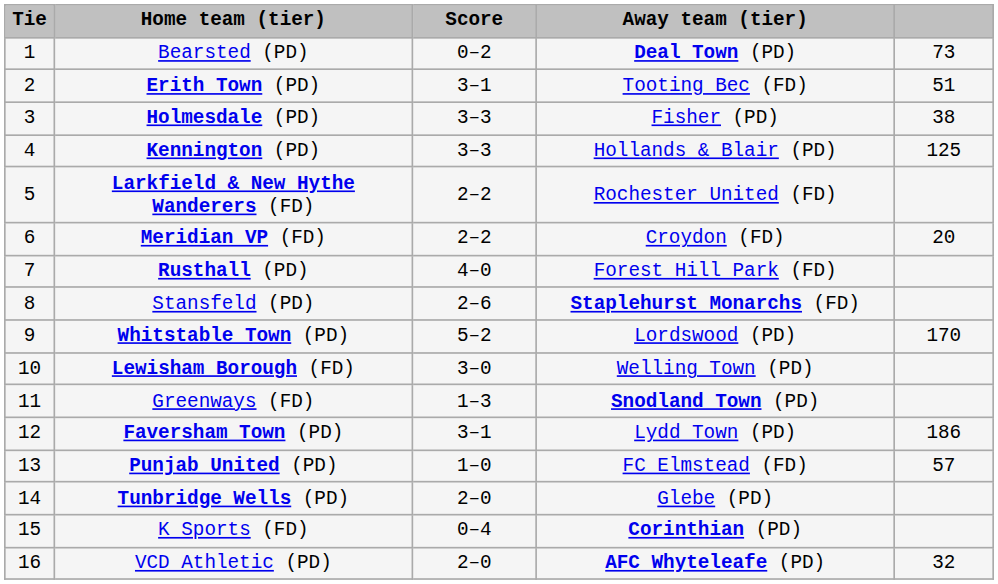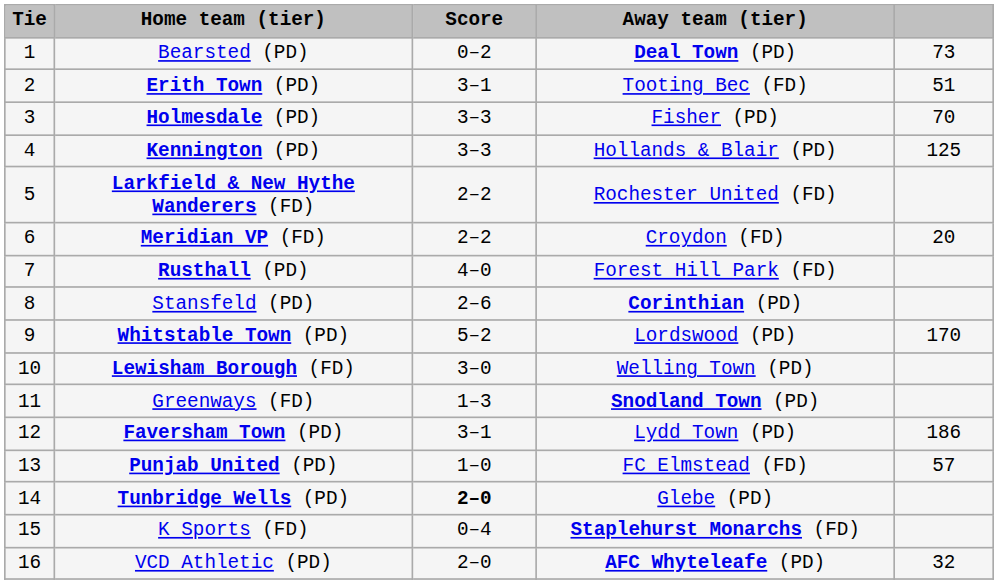 <table class="wikitable" style="width: 600px; background:WhiteSmoke; text-align:center; font-size:90%">
 <tr>
 <td scope="col" style="width:  5.00%; background:silver;"><strong>Tie</strong></td>
 <td scope="col" style="width: 36.25%; background:silver;"><strong>Home team (tier)</strong></td>
 <td scope="col" style="width: 12.50%; background:silver;"><strong>Score</strong></td>
 <td scope="col" style="width: 36.25%; background:silver;"><strong>Away team (tier)</strong></td>
 <td scope="col" style="width: 10.00%; background:silver;"><strong></strong></td>
 </tr>
 <tr>
 <td>1</td>
 <td><a href='#'>Bearsted</a> (PD)</td>
 <td>0–2</td>
 <td><strong><a href='#'>Deal Town</a></strong> (PD)</td>
 <td>73</td>
 </tr>
 <tr>
 <td>2</td>
 <td><strong><a href='#'>Erith Town</a></strong> (PD)</td>
 <td>3–1</td>
 <td><a href='#'>Tooting Bec</a> (FD)</td>
 <td>51</td>
 </tr>
 <tr>
 <td>3</td>
 <td><strong><a href='#'>Holmesdale</a></strong> (PD)</td>
 <td>3–3 </td>
 <td><a href='#'>Fisher</a> (PD)</td>
-<td>38</td>
+<td>70</td>
 </tr>
 <tr>
 <td>4</td>
 <td><strong><a href='#'>Kennington</a></strong> (PD)</td>
 <td>3–3 </td>
 <td><a href='#'>Hollands & Blair</a> (PD)</td>
 <td>125</td>
 </tr>
 <tr>
 <td>5</td>
 <td><strong><a href='#'>Larkfield & New Hythe Wanderers</a></strong> (FD)</td>
 <td>2–2 </td>
 <td><a href='#'>Rochester United</a> (FD)</td>
 <td></td>
 </tr>
 <tr>
 <td>6</td>
 <td><strong><a href='#'>Meridian VP</a></strong> (FD)</td>
 <td>2–2</td>
 <td><a href='#'>Croydon</a> (FD)</td>
 <td>20</td>
 </tr>
 <tr>
 <td>7</td>
 <td><strong><a href='#'>Rusthall</a></strong> (PD)</td>
 <td>4–0</td>
 <td><a href='#'>Forest Hill Park</a> (FD)</td>
 <td></td>
 </tr>
 <tr>
 <td>8</td>
 <td><a href='#'>Stansfeld</a> (PD)</td>
 <td>2–6</td>
-<td><strong><a href='#'>Staplehurst Monarchs</a></strong> (FD)</td>
+<td><strong><a href='#'>Corinthian</a></strong> (PD)</td>
 <td></td>
 </tr>
 <tr>
 <td>9</td>
 <td><strong><a href='#'>Whitstable Town</a></strong> (PD)</td>
 <td>5–2</td>
 <td><a href='#'>Lordswood</a> (PD)</td>
 <td>170</td>
 </tr>
 <tr>
 <td>10</td>
 <td><strong><a href='#'>Lewisham Borough</a></strong> (FD)</td>
 <td>3–0</td>
 <td><a href='#'>Welling Town</a> (PD)</td>
 <td></td>
 </tr>
 <tr>
 <td>11</td>
 <td><a href='#'>Greenways</a> (FD)</td>
 <td>1–3</td>
 <td><strong><a href='#'>Snodland Town</a></strong> (PD)</td>
 <td></td>
 </tr>
 <tr>
 <td>12</td>
 <td><strong><a href='#'>Faversham Town</a></strong> (PD)</td>
 <td>3–1</td>
 <td><a href='#'>Lydd Town</a> (PD)</td>
 <td>186</td>
 </tr>
 <tr>
 <td>13</td>
 <td><strong><a href='#'>Punjab United</a></strong> (PD)</td>
 <td>1–0</td>
 <td><a href='#'>FC Elmstead</a> (FD)</td>
 <td>57</td>
 </tr>
 <tr>
 <td>14</td>
 <td><strong><a href='#'>Tunbridge Wells</a></strong> (PD)</td>
-<td>2–0</td>
+<td><strong>2–0</strong></td>
 <td><a href='#'>Glebe</a> (PD)</td>
 <td></td>
 </tr>
 <tr>
 <td>15</td>
 <td><a href='#'>K Sports</a> (FD)</td>
 <td>0–4</td>
-<td><strong><a href='#'>Corinthian</a></strong> (PD)</td>
+<td><strong><a href='#'>Staplehurst Monarchs</a></strong> (FD)</td>
 <td></td>
 </tr>
 <tr>
 <td>16</td>
 <td><a href='#'>VCD Athletic</a> (PD)</td>
 <td>2–0</td>
 <td><strong><a href='#'>AFC Whyteleafe</a></strong> (PD)</td>
 <td>32</td>
 </tr>
 </table>
